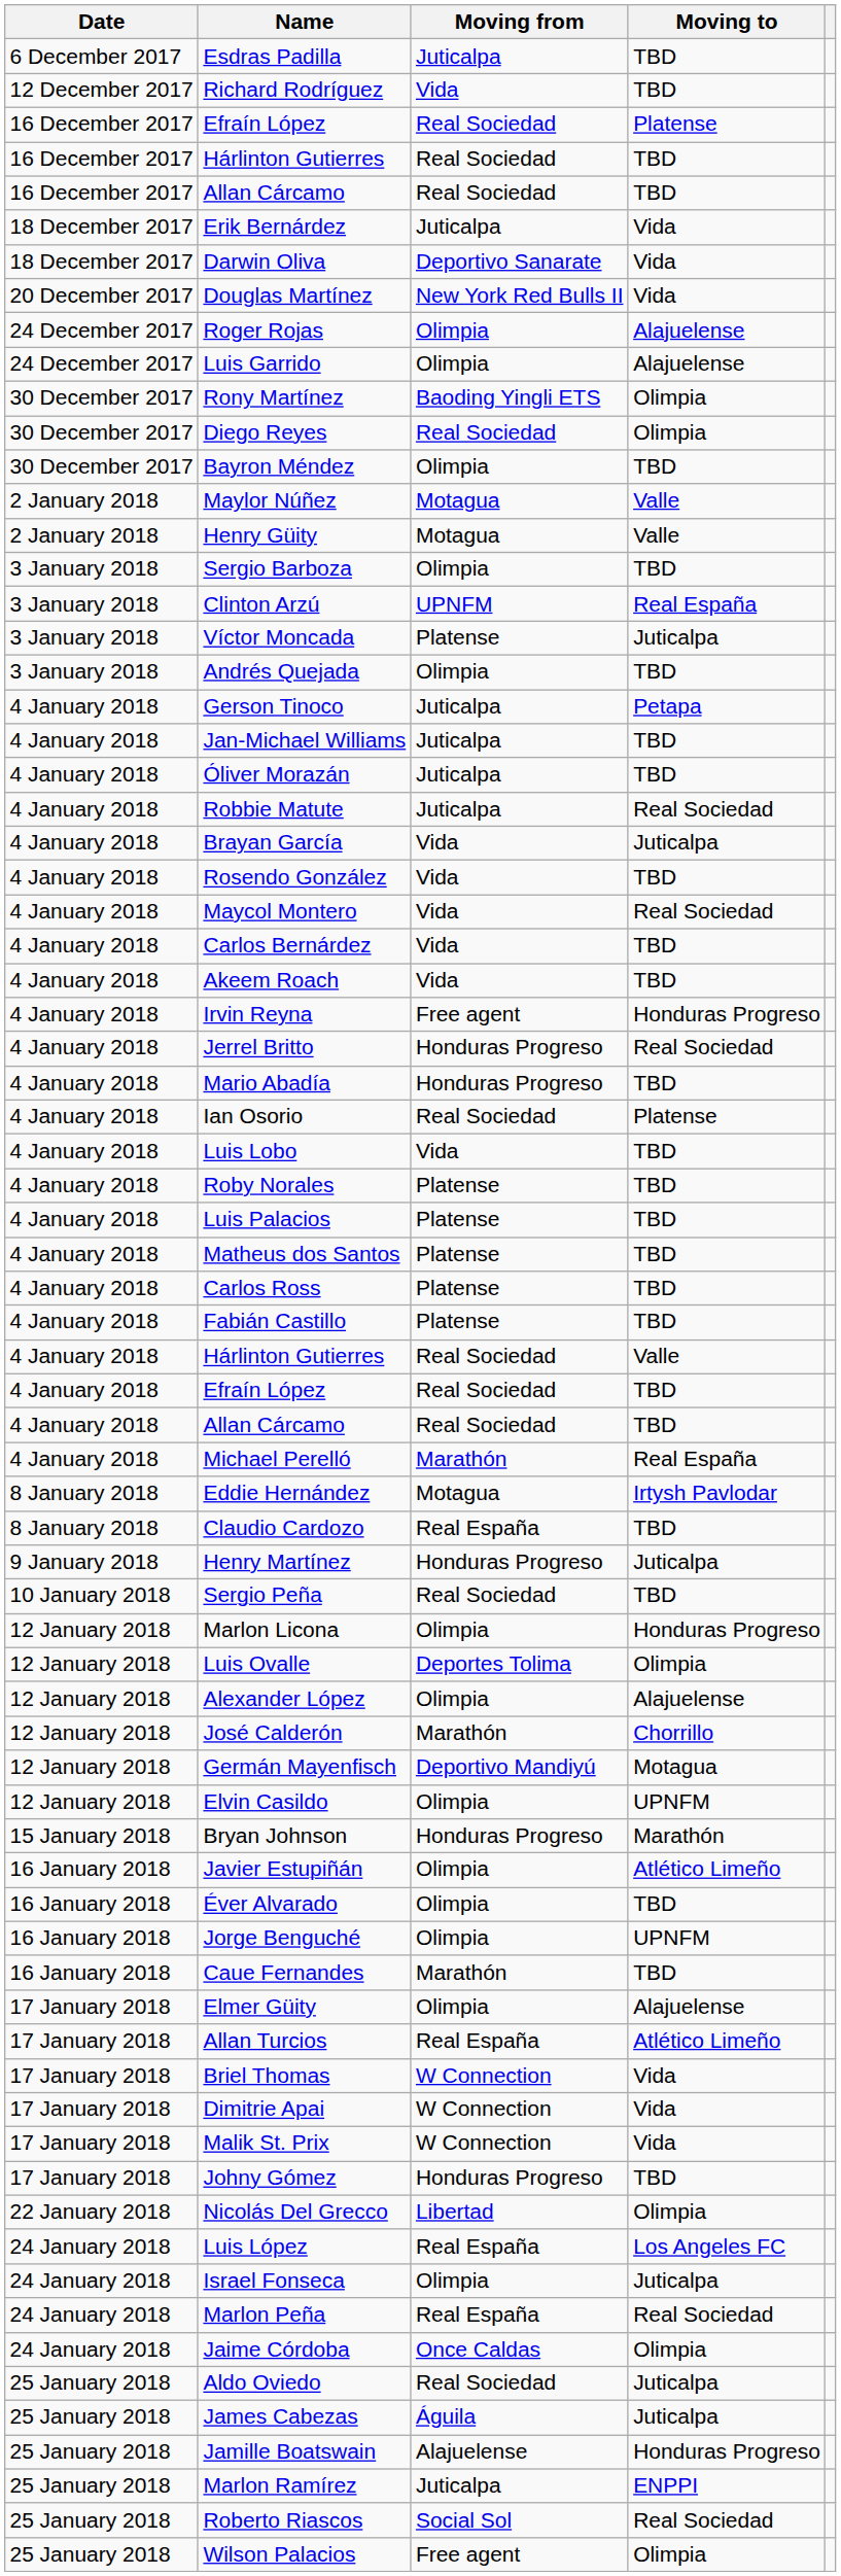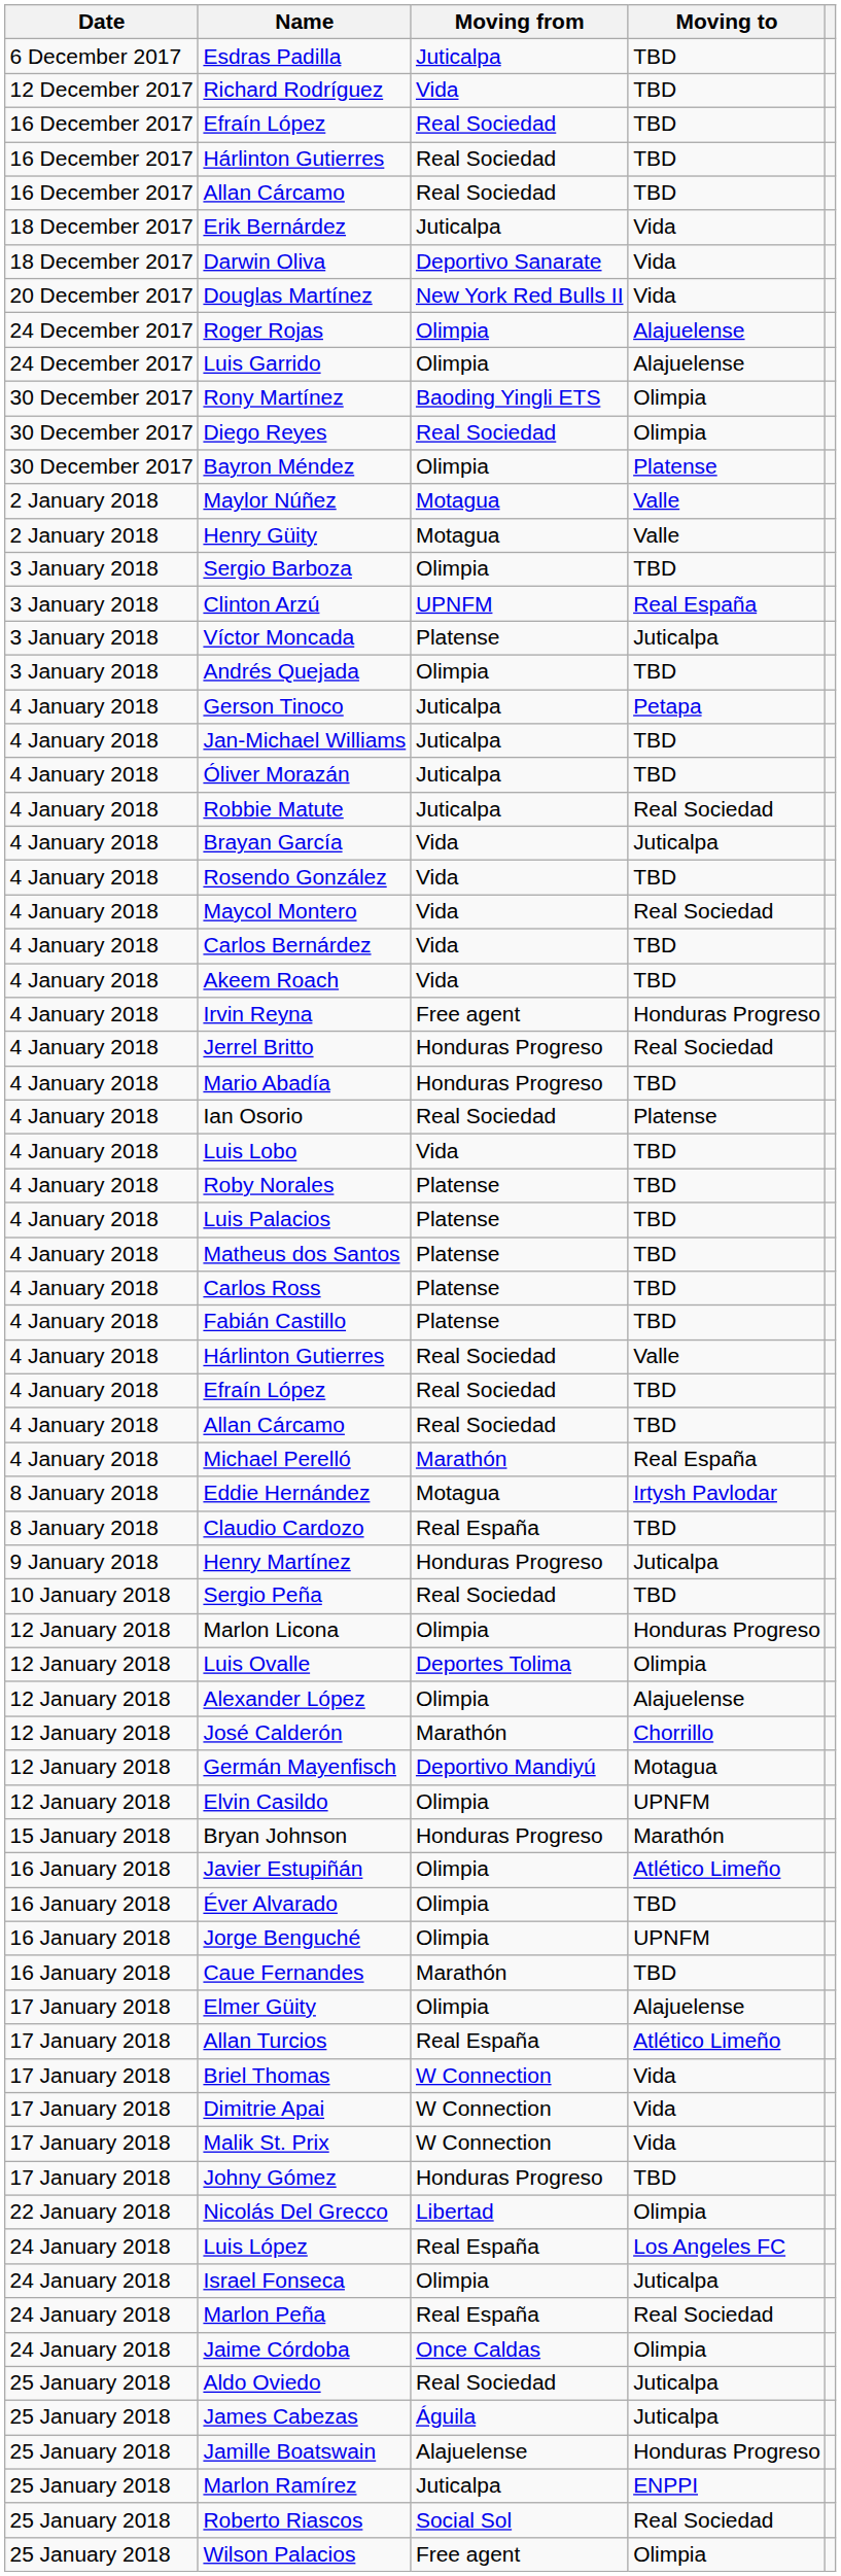 <table class="wikitable">
 <tr>
 <th>Date</th>
 <th>Name</th>
 <th>Moving from</th>
 <th>Moving to</th>
 <th></th>
 </tr>
 <tr>
 <td>6 December 2017</td>
 <td> <a href='#'>Esdras Padilla</a></td>
 <td> <a href='#'>Juticalpa</a></td>
 <td>TBD</td>
 <td></td>
 </tr>
 <tr>
 <td>12 December 2017</td>
 <td> <a href='#'>Richard Rodríguez</a></td>
 <td> <a href='#'>Vida</a></td>
 <td>TBD</td>
 <td></td>
 </tr>
 <tr>
 <td>16 December 2017</td>
 <td> <a href='#'>Efraín López</a></td>
 <td> <a href='#'>Real Sociedad</a></td>
-<td> <a href='#'>Platense</a></td>
+<td>TBD</td>
 <td></td>
 </tr>
 <tr>
 <td>16 December 2017</td>
 <td> <a href='#'>Hárlinton Gutierres</a></td>
 <td> Real Sociedad</td>
 <td>TBD</td>
 <td></td>
 </tr>
 <tr>
 <td>16 December 2017</td>
 <td> <a href='#'>Allan Cárcamo</a></td>
 <td> Real Sociedad</td>
 <td>TBD</td>
 <td></td>
 </tr>
 <tr>
 <td>18 December 2017</td>
 <td> <a href='#'>Erik Bernárdez</a></td>
 <td> Juticalpa</td>
 <td> Vida</td>
 <td></td>
 </tr>
 <tr>
 <td>18 December 2017</td>
 <td> <a href='#'>Darwin Oliva</a></td>
 <td> <a href='#'>Deportivo Sanarate</a></td>
 <td> Vida</td>
 <td></td>
 </tr>
 <tr>
 <td>20 December 2017</td>
 <td> <a href='#'>Douglas Martínez</a></td>
 <td> <a href='#'>New York Red Bulls II</a></td>
 <td> Vida</td>
 <td></td>
 </tr>
 <tr>
 <td>24 December 2017</td>
 <td> <a href='#'>Roger Rojas</a></td>
 <td> <a href='#'>Olimpia</a></td>
 <td> <a href='#'>Alajuelense</a></td>
 <td></td>
 </tr>
 <tr>
 <td>24 December 2017</td>
 <td> <a href='#'>Luis Garrido</a></td>
 <td> Olimpia</td>
 <td> Alajuelense</td>
 <td></td>
 </tr>
 <tr>
 <td>30 December 2017</td>
 <td> <a href='#'>Rony Martínez</a></td>
 <td> <a href='#'>Baoding Yingli ETS</a></td>
 <td> Olimpia</td>
 <td></td>
 </tr>
 <tr>
 <td>30 December 2017</td>
 <td> <a href='#'>Diego Reyes</a></td>
 <td> <a href='#'>Real Sociedad</a></td>
 <td> Olimpia</td>
 <td></td>
 </tr>
 <tr>
 <td>30 December 2017</td>
 <td> <a href='#'>Bayron Méndez</a></td>
 <td> Olimpia</td>
-<td>TBD</td>
+<td> <a href='#'>Platense</a></td>
 <td></td>
 </tr>
 <tr>
 <td>2 January 2018</td>
 <td> <a href='#'>Maylor Núñez</a></td>
 <td> <a href='#'>Motagua</a></td>
 <td> <a href='#'>Valle</a></td>
 <td></td>
 </tr>
 <tr>
 <td>2 January 2018</td>
 <td> <a href='#'>Henry Güity</a></td>
 <td> Motagua</td>
 <td> Valle</td>
 <td></td>
 </tr>
 <tr>
 <td>3 January 2018</td>
 <td> <a href='#'>Sergio Barboza</a></td>
 <td> Olimpia</td>
 <td>TBD</td>
 <td></td>
 </tr>
 <tr>
 <td>3 January 2018</td>
 <td> <a href='#'>Clinton Arzú</a></td>
 <td> <a href='#'>UPNFM</a></td>
 <td> <a href='#'>Real España</a></td>
 <td></td>
 </tr>
 <tr>
 <td>3 January 2018</td>
 <td> <a href='#'>Víctor Moncada</a></td>
 <td> Platense</td>
 <td> Juticalpa</td>
 <td></td>
 </tr>
 <tr>
 <td>3 January 2018</td>
 <td> <a href='#'>Andrés Quejada</a></td>
 <td> Olimpia</td>
 <td>TBD</td>
 <td></td>
 </tr>
 <tr>
 <td>4 January 2018</td>
 <td> <a href='#'>Gerson Tinoco</a></td>
 <td> Juticalpa</td>
 <td> <a href='#'>Petapa</a></td>
 <td></td>
 </tr>
 <tr>
 <td>4 January 2018</td>
 <td> <a href='#'>Jan-Michael Williams</a></td>
 <td> Juticalpa</td>
 <td>TBD</td>
 <td></td>
 </tr>
 <tr>
 <td>4 January 2018</td>
 <td> <a href='#'>Óliver Morazán</a></td>
 <td> Juticalpa</td>
 <td>TBD</td>
 <td></td>
 </tr>
 <tr>
 <td>4 January 2018</td>
 <td> <a href='#'>Robbie Matute</a></td>
 <td> Juticalpa</td>
 <td> Real Sociedad</td>
 <td></td>
 </tr>
 <tr>
 <td>4 January 2018</td>
 <td> <a href='#'>Brayan García</a></td>
 <td> Vida</td>
 <td> Juticalpa</td>
 <td></td>
 </tr>
 <tr>
 <td>4 January 2018</td>
 <td> <a href='#'>Rosendo González</a></td>
 <td> Vida</td>
 <td>TBD</td>
 <td></td>
 </tr>
 <tr>
 <td>4 January 2018</td>
 <td> <a href='#'>Maycol Montero</a></td>
 <td> Vida</td>
 <td> Real Sociedad</td>
 <td></td>
 </tr>
 <tr>
 <td>4 January 2018</td>
 <td> <a href='#'>Carlos Bernárdez</a></td>
 <td> Vida</td>
 <td>TBD</td>
 <td></td>
 </tr>
 <tr>
 <td>4 January 2018</td>
 <td> <a href='#'>Akeem Roach</a></td>
 <td> Vida</td>
 <td>TBD</td>
 <td></td>
 </tr>
 <tr>
 <td>4 January 2018</td>
 <td> <a href='#'>Irvin Reyna</a></td>
 <td>Free agent</td>
 <td> Honduras Progreso</td>
 <td></td>
 </tr>
 <tr>
 <td>4 January 2018</td>
 <td> <a href='#'>Jerrel Britto</a></td>
 <td> Honduras Progreso</td>
 <td> Real Sociedad</td>
 <td></td>
 </tr>
 <tr>
 <td>4 January 2018</td>
 <td> <a href='#'>Mario Abadía</a></td>
 <td> Honduras Progreso</td>
 <td>TBD</td>
 <td></td>
 </tr>
 <tr>
 <td>4 January 2018</td>
 <td> Ian Osorio</td>
 <td> Real Sociedad</td>
 <td> Platense</td>
 <td></td>
 </tr>
 <tr>
 <td>4 January 2018</td>
 <td> <a href='#'>Luis Lobo</a></td>
 <td> Vida</td>
 <td>TBD</td>
 <td></td>
 </tr>
 <tr>
 <td>4 January 2018</td>
 <td> <a href='#'>Roby Norales</a></td>
 <td> Platense</td>
 <td>TBD</td>
 <td></td>
 </tr>
 <tr>
 <td>4 January 2018</td>
 <td> <a href='#'>Luis Palacios</a></td>
 <td> Platense</td>
 <td>TBD</td>
 <td></td>
 </tr>
 <tr>
 <td>4 January 2018</td>
 <td> <a href='#'>Matheus dos Santos</a></td>
 <td> Platense</td>
 <td>TBD</td>
 <td></td>
 </tr>
 <tr>
 <td>4 January 2018</td>
 <td> <a href='#'>Carlos Ross</a></td>
 <td> Platense</td>
 <td>TBD</td>
 <td></td>
 </tr>
 <tr>
 <td>4 January 2018</td>
 <td> <a href='#'>Fabián Castillo</a></td>
 <td> Platense</td>
 <td>TBD</td>
 <td></td>
 </tr>
 <tr>
 <td>4 January 2018</td>
 <td> <a href='#'>Hárlinton Gutierres</a></td>
 <td> Real Sociedad</td>
 <td> Valle</td>
 <td></td>
 </tr>
 <tr>
 <td>4 January 2018</td>
 <td> <a href='#'>Efraín López</a></td>
 <td> Real Sociedad</td>
 <td>TBD</td>
 <td></td>
 </tr>
 <tr>
 <td>4 January 2018</td>
 <td> <a href='#'>Allan Cárcamo</a></td>
 <td> Real Sociedad</td>
 <td>TBD</td>
 <td></td>
 </tr>
 <tr>
 <td>4 January 2018</td>
 <td> <a href='#'>Michael Perelló</a></td>
 <td> <a href='#'>Marathón</a></td>
 <td> Real España</td>
 <td></td>
 </tr>
 <tr>
 <td>8 January 2018</td>
 <td> <a href='#'>Eddie Hernández</a></td>
 <td> Motagua</td>
 <td> <a href='#'>Irtysh Pavlodar</a></td>
 <td></td>
 </tr>
 <tr>
 <td>8 January 2018</td>
 <td> <a href='#'>Claudio Cardozo</a></td>
 <td> Real España</td>
 <td>TBD</td>
 <td></td>
 </tr>
 <tr>
 <td>9 January 2018</td>
 <td> <a href='#'>Henry Martínez</a></td>
 <td> Honduras Progreso</td>
 <td> Juticalpa</td>
 <td></td>
 </tr>
 <tr>
 <td>10 January 2018</td>
 <td> <a href='#'>Sergio Peña</a></td>
 <td> Real Sociedad</td>
 <td>TBD</td>
 <td></td>
 </tr>
 <tr>
 <td>12 January 2018</td>
 <td> Marlon Licona</td>
 <td> Olimpia</td>
 <td> Honduras Progreso</td>
 <td></td>
 </tr>
 <tr>
 <td>12 January 2018</td>
 <td> <a href='#'>Luis Ovalle</a></td>
 <td> <a href='#'>Deportes Tolima</a></td>
 <td> Olimpia</td>
 <td></td>
 </tr>
 <tr>
 <td>12 January 2018</td>
 <td> <a href='#'>Alexander López</a></td>
 <td> Olimpia</td>
 <td> Alajuelense</td>
 <td></td>
 </tr>
 <tr>
 <td>12 January 2018</td>
 <td> <a href='#'>José Calderón</a></td>
 <td> Marathón</td>
 <td> <a href='#'>Chorrillo</a></td>
 <td></td>
 </tr>
 <tr>
 <td>12 January 2018</td>
 <td> <a href='#'>Germán Mayenfisch</a></td>
 <td> <a href='#'>Deportivo Mandiyú</a></td>
 <td> Motagua</td>
 <td></td>
 </tr>
 <tr>
 <td>12 January 2018</td>
 <td> <a href='#'>Elvin Casildo</a></td>
 <td> Olimpia</td>
 <td> UPNFM</td>
 <td></td>
 </tr>
 <tr>
 <td>15 January 2018</td>
 <td> Bryan Johnson</td>
 <td> Honduras Progreso</td>
 <td> Marathón</td>
 <td></td>
 </tr>
 <tr>
 <td>16 January 2018</td>
 <td> <a href='#'>Javier Estupiñán</a></td>
 <td> Olimpia</td>
 <td> <a href='#'>Atlético Limeño</a></td>
 <td></td>
 </tr>
 <tr>
 <td>16 January 2018</td>
 <td> <a href='#'>Éver Alvarado</a></td>
 <td> Olimpia</td>
 <td>TBD</td>
 <td></td>
 </tr>
 <tr>
 <td>16 January 2018</td>
 <td> <a href='#'>Jorge Benguché</a></td>
 <td> Olimpia</td>
 <td> UPNFM</td>
 <td></td>
 </tr>
 <tr>
 <td>16 January 2018</td>
 <td> <a href='#'>Caue Fernandes</a></td>
 <td> Marathón</td>
 <td>TBD</td>
 <td></td>
 </tr>
 <tr>
 <td>17 January 2018</td>
 <td> <a href='#'>Elmer Güity</a></td>
 <td> Olimpia</td>
 <td> Alajuelense</td>
 <td></td>
 </tr>
 <tr>
 <td>17 January 2018</td>
 <td> <a href='#'>Allan Turcios</a></td>
 <td> Real España</td>
 <td> <a href='#'>Atlético Limeño</a></td>
 <td></td>
 </tr>
 <tr>
 <td>17 January 2018</td>
 <td> <a href='#'>Briel Thomas</a></td>
 <td> <a href='#'>W Connection</a></td>
 <td> Vida</td>
 <td></td>
 </tr>
 <tr>
 <td>17 January 2018</td>
 <td> <a href='#'>Dimitrie Apai</a></td>
 <td> W Connection</td>
 <td> Vida</td>
 <td></td>
 </tr>
 <tr>
 <td>17 January 2018</td>
 <td> <a href='#'>Malik St. Prix</a></td>
 <td> W Connection</td>
 <td> Vida</td>
 <td></td>
 </tr>
 <tr>
 <td>17 January 2018</td>
 <td> <a href='#'>Johny Gómez</a></td>
 <td> Honduras Progreso</td>
 <td>TBD</td>
 <td></td>
 </tr>
 <tr>
 <td>22 January 2018</td>
 <td> <a href='#'>Nicolás Del Grecco</a></td>
 <td> <a href='#'>Libertad</a></td>
 <td> Olimpia</td>
 <td></td>
 </tr>
 <tr>
 <td>24 January 2018</td>
 <td> <a href='#'>Luis López</a></td>
 <td> Real España</td>
 <td> <a href='#'>Los Angeles FC</a></td>
 <td></td>
 </tr>
 <tr>
 <td>24 January 2018</td>
 <td> <a href='#'>Israel Fonseca</a></td>
 <td> Olimpia</td>
 <td> Juticalpa</td>
 <td></td>
 </tr>
 <tr>
 <td>24 January 2018</td>
 <td> <a href='#'>Marlon Peña</a></td>
 <td> Real España</td>
 <td> Real Sociedad</td>
 <td></td>
 </tr>
 <tr>
 <td>24 January 2018</td>
 <td> <a href='#'>Jaime Córdoba</a></td>
 <td> <a href='#'>Once Caldas</a></td>
 <td> Olimpia</td>
 <td></td>
 </tr>
 <tr>
 <td>25 January 2018</td>
 <td> <a href='#'>Aldo Oviedo</a></td>
 <td> Real Sociedad</td>
 <td> Juticalpa</td>
 <td></td>
 </tr>
 <tr>
 <td>25 January 2018</td>
 <td> <a href='#'>James Cabezas</a></td>
 <td> <a href='#'>Águila</a></td>
 <td> Juticalpa</td>
 <td></td>
 </tr>
 <tr>
 <td>25 January 2018</td>
 <td> <a href='#'>Jamille Boatswain</a></td>
 <td> Alajuelense</td>
 <td> Honduras Progreso</td>
 <td></td>
 </tr>
 <tr>
 <td>25 January 2018</td>
 <td> <a href='#'>Marlon Ramírez</a></td>
 <td> Juticalpa</td>
 <td> <a href='#'>ENPPI</a></td>
 <td></td>
 </tr>
 <tr>
 <td>25 January 2018</td>
 <td> <a href='#'>Roberto Riascos</a></td>
 <td> <a href='#'>Social Sol</a></td>
 <td> Real Sociedad</td>
 <td></td>
 </tr>
 <tr>
 <td>25 January 2018</td>
 <td> <a href='#'>Wilson Palacios</a></td>
 <td>Free agent</td>
 <td> Olimpia</td>
 <td></td>
 </tr>
 </table>
